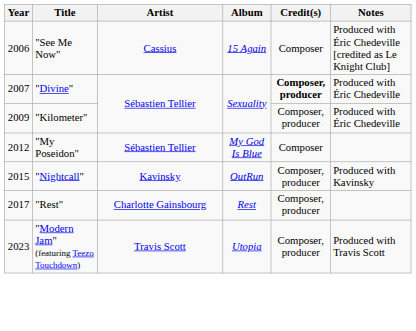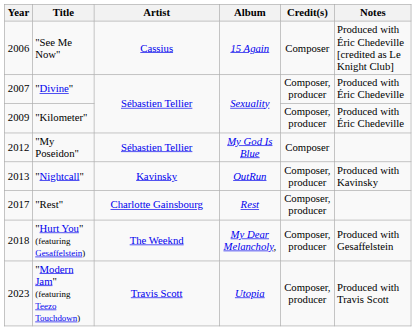 <table class="wikitable plainrowheaders">
 <tr>
 <th style="text-align:center; width:35px;">Year</th>
 <th>Title</th>
 <th width=180>Artist</th>
 <th>Album</th>
 <th>Credit(s)</th>
 <th>Notes</th>
 </tr>
 <tr>
 <td style="text-align:center;">2006</td>
 <td>"See Me Now"</td>
 <td style="text-align:center;"><a href='#'>Cassius</a></td>
 <td style="text-align:center;"><em><a href='#'>15 Again</a></em></td>
 <td style="text-align:center;">Composer</td>
 <td>Produced with Éric Chedeville [credited as Le Knight Club]</td>
 </tr>
 <tr>
 <td style="text-align:center;">2007</td>
 <td>"<a href='#'>Divine</a>"</td>
 <td style="text-align:center;" rowspan=2;><a href='#'>Sébastien Tellier</a></td>
 <td style="text-align:center;" rowspan=2;><em><a href='#'>Sexuality</a></em></td>
-<td style="text-align:center;"><strong>Composer, producer</strong></td>
+<td style="text-align:center;">Composer, producer</td>
 <td>Produced with Éric Chedeville</td>
 </tr>
 <tr>
 <td style="text-align:center;">2009</td>
 <td>"Kilometer"</td>
 <td style="text-align:center;">Composer, producer</td>
 <td>Produced with Éric Chedeville</td>
 </tr>
 <tr>
 <td style="text-align:center;">2012</td>
 <td>"My Poseidon"</td>
 <td style="text-align:center;"><a href='#'>Sébastien Tellier</a></td>
 <td style="text-align:center;"><em><a href='#'>My God Is Blue</a></em></td>
 <td style="text-align:center;">Composer</td>
 <td></td>
 </tr>
 <tr>
-<td style="text-align:center;">2015</td>
+<td style="text-align:center;">2013</td>
 <td>"<a href='#'>Nightcall</a>"</td>
 <td style="text-align:center;"><a href='#'>Kavinsky</a></td>
 <td style="text-align:center;"><em><a href='#'>OutRun</a></em></td>
 <td style="text-align:center;">Composer, producer</td>
 <td>Produced with Kavinsky</td>
 </tr>
 <tr>
 <td style="text-align:center;">2017</td>
 <td>"Rest"</td>
 <td style="text-align:center;"><a href='#'>Charlotte Gainsbourg</a></td>
 <td style="text-align:center;"><em><a href='#'>Rest</a></em></td>
 <td style="text-align:center;">Composer, producer</td>
 <td></td>
 </tr>
 <tr>
+<td style="text-align:center;">2018</td>
+<td>"<a href='#'>Hurt You</a>"<br><small>(featuring <a href='#'>Gesaffelstein</a>)</small></td>
+<td style="text-align:center;"><a href='#'>The Weeknd</a></td>
+<td style="text-align:center;"><em><a href='#'>My Dear Melancholy</a>,</em></td>
+<td style="text-align:center;">Composer, producer</td>
+<td>Produced with Gesaffelstein</td>
+</tr>
+<tr>
 <td style="text-align:center;">2023</td>
 <td>"<a href='#'>Modern Jam</a>"<br><small>(featuring <a href='#'>Teezo Touchdown</a>)</small></td>
 <td style="text-align:center;"><a href='#'>Travis Scott</a></td>
 <td style="text-align:center;"><em><a href='#'>Utopia</a></em></td>
 <td style="text-align:center;">Composer, producer</td>
 <td>Produced with Travis Scott</td>
 </tr>
 </table>
